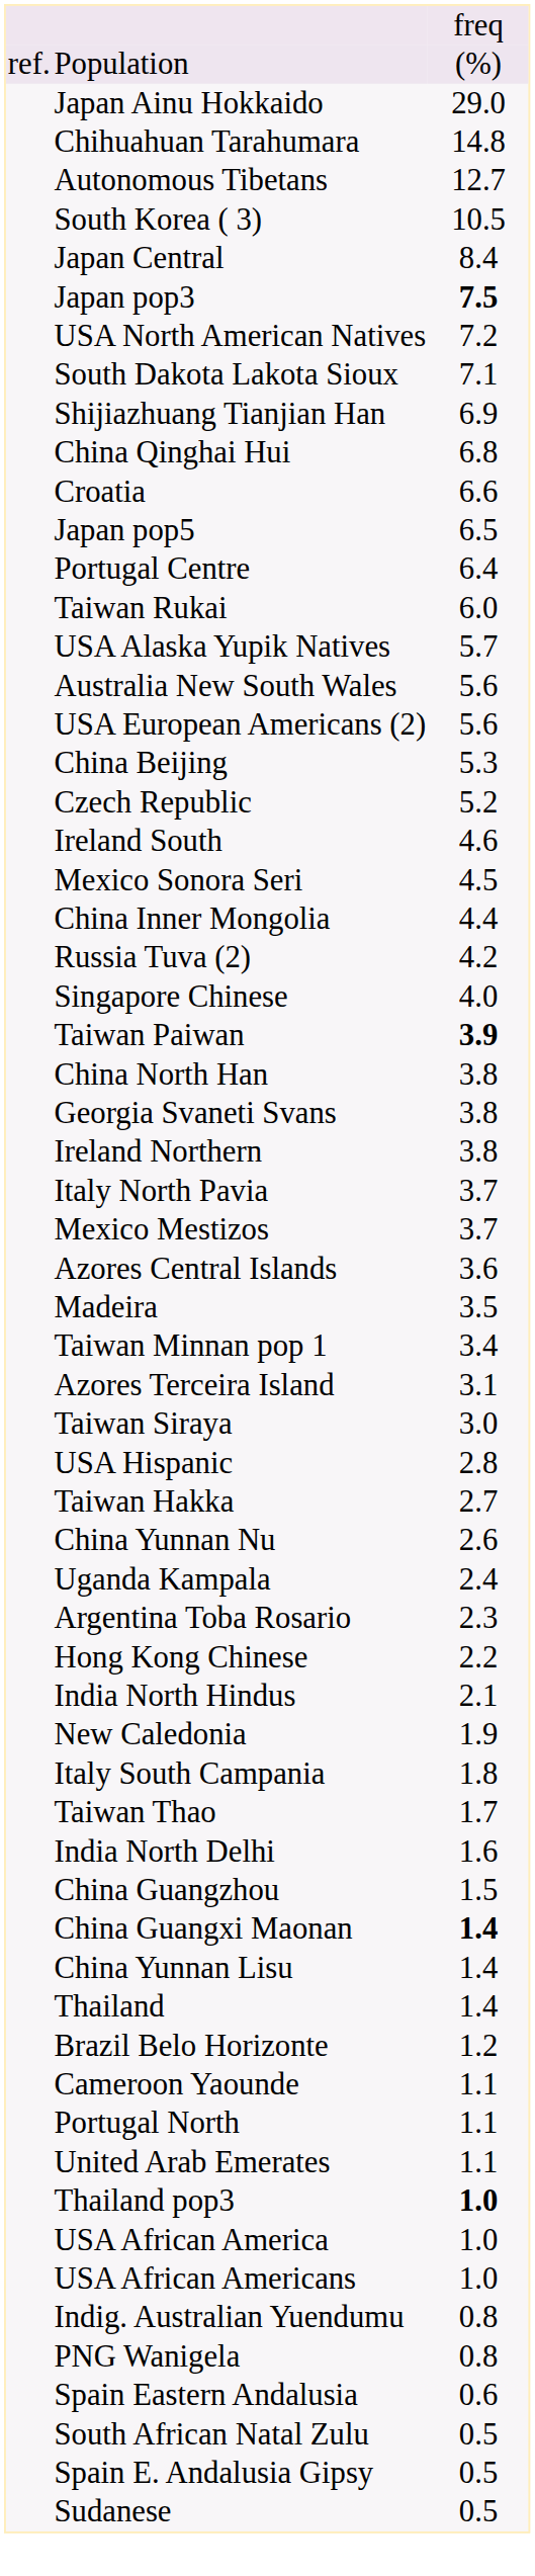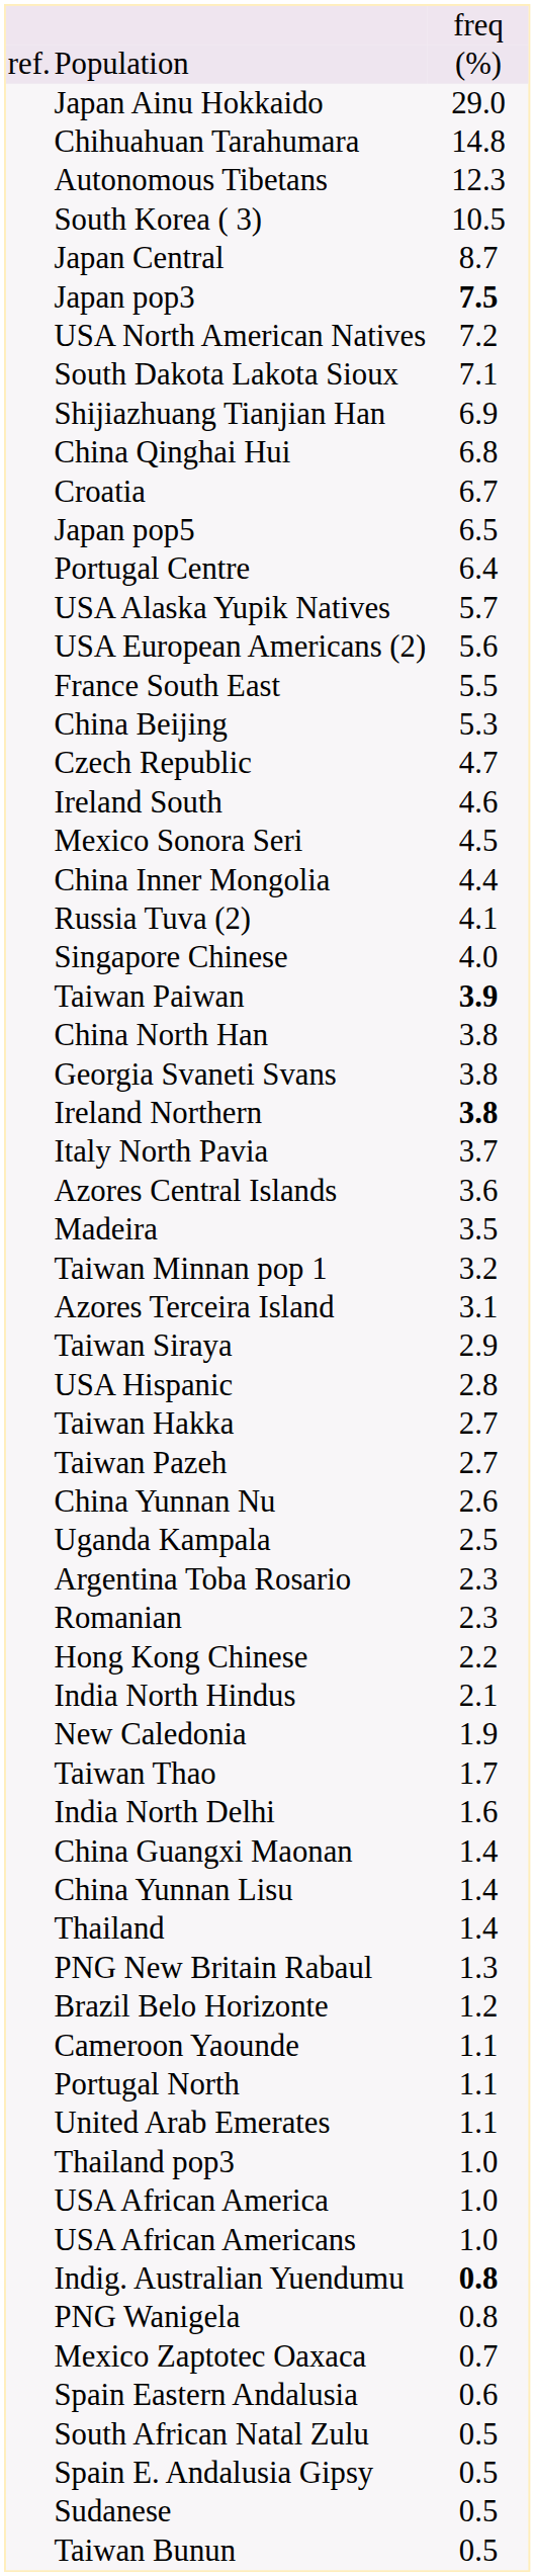 <table border="0" cellspacing="0" cellpadding="1" align="left" style="text-align:center; margin-right: 3em;  border:1px #ffeebb solid; background:#f8f6f8; ">
 <tr style="background:#efe5ef">
 <td></td>
 <td></td>
 <td>freq</td>
 </tr>
 <tr style="background:#eee5ef">
 <td>ref.</td>
 <td align="left">Population</td>
 <td style="width:50px">(%)</td>
 </tr>
 <tr>
 <td></td>
 <td align="left">Japan Ainu Hokkaido</td>
 <td>29.0</td>
 </tr>
 <tr>
 <td></td>
 <td align="left">Chihuahuan Tarahumara</td>
 <td>14.8</td>
 </tr>
 <tr>
 <td></td>
 <td align="left">Autonomous Tibetans</td>
-<td>12.7</td>
+<td>12.3</td>
 </tr>
 <tr>
 <td></td>
 <td align="left">South Korea ( 3)</td>
 <td>10.5</td>
 </tr>
 <tr>
 <td></td>
 <td align="left">Japan Central</td>
-<td>8.4</td>
+<td>8.7</td>
 </tr>
 <tr>
 <td></td>
 <td align="left">Japan pop3</td>
 <td><strong>7.5</strong></td>
 </tr>
 <tr>
 <td></td>
 <td align="left">USA North American Natives</td>
 <td>7.2</td>
 </tr>
 <tr>
 <td></td>
 <td align="left">South Dakota Lakota Sioux</td>
 <td>7.1</td>
 </tr>
 <tr>
 <td></td>
 <td align="left">Shijiazhuang Tianjian Han</td>
 <td>6.9</td>
 </tr>
 <tr>
 <td></td>
 <td align="left">China Qinghai Hui</td>
 <td>6.8</td>
 </tr>
 <tr>
 <td></td>
 <td align="left">Croatia</td>
-<td>6.6</td>
+<td>6.7</td>
 </tr>
 <tr>
 <td></td>
 <td align="left">Japan pop5</td>
 <td>6.5</td>
 </tr>
 <tr>
 <td></td>
 <td align="left">Portugal Centre</td>
 <td>6.4</td>
 </tr>
 <tr>
 <td></td>
-<td align="left">Taiwan Rukai</td>
-<td>6.0</td>
-</tr>
-<tr>
-<td></td>
 <td align="left">USA Alaska Yupik Natives</td>
 <td>5.7</td>
 </tr>
 <tr>
 <td></td>
-<td align="left">Australia New South Wales</td>
+<td align="left">USA European Americans (2)</td>
 <td>5.6</td>
 </tr>
 <tr>
 <td></td>
-<td align="left">USA European Americans (2)</td>
-<td>5.6</td>
+<td align="left">France South East</td>
+<td>5.5</td>
 </tr>
 <tr>
 <td></td>
 <td align="left">China Beijing</td>
 <td>5.3</td>
 </tr>
 <tr>
 <td></td>
 <td align="left">Czech Republic</td>
-<td>5.2</td>
+<td>4.7</td>
 </tr>
 <tr>
 <td></td>
 <td align="left">Ireland South</td>
 <td>4.6</td>
 </tr>
 <tr>
 <td></td>
 <td align="left">Mexico Sonora Seri</td>
 <td>4.5</td>
 </tr>
 <tr>
 <td></td>
 <td align="left">China Inner Mongolia</td>
 <td>4.4</td>
 </tr>
 <tr>
 <td></td>
 <td align="left">Russia Tuva (2)</td>
-<td>4.2</td>
+<td>4.1</td>
 </tr>
 <tr>
 <td></td>
 <td align="left">Singapore Chinese</td>
 <td>4.0</td>
 </tr>
 <tr>
 <td></td>
 <td align="left">Taiwan Paiwan</td>
 <td><strong>3.9</strong></td>
 </tr>
 <tr>
 <td></td>
 <td align="left">China North Han</td>
 <td>3.8</td>
 </tr>
 <tr>
 <td></td>
 <td align="left">Georgia Svaneti Svans</td>
 <td>3.8</td>
 </tr>
 <tr>
 <td></td>
 <td align="left">Ireland Northern</td>
-<td>3.8</td>
+<td><strong>3.8</strong></td>
 </tr>
 <tr>
 <td></td>
 <td align="left">Italy North Pavia</td>
-<td>3.7</td>
-</tr>
-<tr>
-<td></td>
-<td align="left">Mexico Mestizos</td>
 <td>3.7</td>
 </tr>
 <tr>
 <td></td>
 <td align="left">Azores Central Islands</td>
 <td>3.6</td>
 </tr>
 <tr>
 <td></td>
 <td align="left">Madeira</td>
 <td>3.5</td>
 </tr>
 <tr>
 <td></td>
 <td align="left">Taiwan Minnan pop 1</td>
-<td>3.4</td>
+<td>3.2</td>
 </tr>
 <tr>
 <td></td>
 <td align="left">Azores Terceira Island</td>
 <td>3.1</td>
 </tr>
 <tr>
 <td></td>
 <td align="left">Taiwan Siraya</td>
-<td>3.0</td>
+<td>2.9</td>
 </tr>
 <tr>
 <td></td>
 <td align="left">USA Hispanic</td>
 <td>2.8</td>
 </tr>
 <tr>
 <td></td>
 <td align="left">Taiwan Hakka</td>
 <td>2.7</td>
 </tr>
 <tr>
 <td></td>
+<td align="left">Taiwan Pazeh</td>
+<td>2.7</td>
+</tr>
+<tr>
+<td></td>
 <td align="left">China Yunnan Nu</td>
 <td>2.6</td>
 </tr>
 <tr>
 <td></td>
 <td align="left">Uganda Kampala</td>
-<td>2.4</td>
+<td>2.5</td>
 </tr>
 <tr>
 <td></td>
 <td align="left">Argentina Toba Rosario</td>
+<td>2.3</td>
+</tr>
+<tr>
+<td></td>
+<td align="left">Romanian</td>
 <td>2.3</td>
 </tr>
 <tr>
 <td></td>
 <td align="left">Hong Kong Chinese</td>
 <td>2.2</td>
 </tr>
 <tr>
 <td></td>
 <td align="left">India North Hindus</td>
 <td>2.1</td>
 </tr>
 <tr>
 <td></td>
 <td align="left">New Caledonia</td>
 <td>1.9</td>
 </tr>
 <tr>
 <td></td>
-<td align="left">Italy South Campania</td>
-<td>1.8</td>
-</tr>
-<tr>
-<td></td>
 <td align="left">Taiwan Thao</td>
 <td>1.7</td>
 </tr>
 <tr>
 <td></td>
 <td align="left">India North Delhi</td>
 <td>1.6</td>
 </tr>
 <tr>
 <td></td>
-<td align="left">China Guangzhou</td>
-<td>1.5</td>
-</tr>
-<tr>
-<td></td>
 <td align="left">China Guangxi Maonan</td>
-<td><strong>1.4</strong></td>
+<td>1.4</td>
 </tr>
 <tr>
 <td></td>
 <td align="left">China Yunnan Lisu</td>
 <td>1.4</td>
 </tr>
 <tr>
 <td></td>
 <td align="left">Thailand</td>
 <td>1.4</td>
+</tr>
+<tr>
+<td></td>
+<td align="left">PNG New Britain Rabaul</td>
+<td>1.3</td>
 </tr>
 <tr>
 <td></td>
 <td align="left">Brazil Belo Horizonte</td>
 <td>1.2</td>
 </tr>
 <tr>
 <td></td>
 <td align="left">Cameroon Yaounde</td>
 <td>1.1</td>
 </tr>
 <tr>
 <td></td>
 <td align="left">Portugal North</td>
 <td>1.1</td>
 </tr>
 <tr>
 <td></td>
 <td align="left">United Arab Emerates</td>
 <td>1.1</td>
 </tr>
 <tr>
 <td></td>
 <td align="left">Thailand pop3</td>
-<td><strong>1.0</strong></td>
+<td>1.0</td>
 </tr>
 <tr>
 <td></td>
 <td align="left">USA African America</td>
 <td>1.0</td>
 </tr>
 <tr>
 <td></td>
 <td align="left">USA African Americans</td>
 <td>1.0</td>
 </tr>
 <tr>
 <td></td>
 <td align="left">Indig. Australian Yuendumu</td>
-<td>0.8</td>
+<td><strong>0.8</strong></td>
 </tr>
 <tr>
 <td></td>
 <td align="left">PNG Wanigela</td>
 <td>0.8</td>
+</tr>
+<tr>
+<td></td>
+<td align="left">Mexico Zaptotec Oaxaca</td>
+<td>0.7</td>
 </tr>
 <tr>
 <td></td>
 <td align="left">Spain Eastern Andalusia</td>
 <td>0.6</td>
 </tr>
 <tr>
 <td></td>
 <td align="left">South African Natal Zulu</td>
 <td>0.5</td>
 </tr>
 <tr>
 <td></td>
 <td align="left">Spain E. Andalusia Gipsy</td>
 <td>0.5</td>
 </tr>
 <tr>
 <td></td>
 <td align="left">Sudanese</td>
 <td>0.5</td>
 </tr>
+<tr>
+<td></td>
+<td align="left">Taiwan Bunun</td>
+<td>0.5</td>
+</tr>
 </table>
